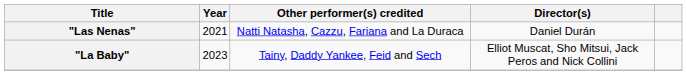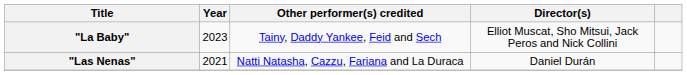 <table class="wikitable sortable plainrowheaders" style="text-align:center;">
 <tr>
 <th scope="col" style="width:17em;">Title</th>
 <th scope="col" style="width:2em;">Year</th>
 <th scope="col" style="width:21em;">Other performer(s) credited</th>
 <th scope="col" style="width:16em;">Director(s)</th>
 <th scope="col" style="width:2em;" class="unsortable"></th>
 </tr>
 <tr>
+<th scope="row">"La Baby"</th>
+<td>2023</td>
+<td><a href='#'>Tainy</a>, <a href='#'>Daddy Yankee</a>, <a href='#'>Feid</a> and <a href='#'>Sech</a></td>
+<td>Elliot Muscat, Sho Mitsui, Jack Peros and Nick Collini</td>
+<td></td>
+</tr>
+<tr>
 <th scope="row">"Las Nenas"</th>
 <td>2021</td>
 <td><a href='#'>Natti Natasha</a>, <a href='#'>Cazzu</a>, <a href='#'>Fariana</a> and La Duraca</td>
 <td>Daniel Durán</td>
 <td></td>
 </tr>
 <tr>
-<th scope="row">"La Baby"</th>
-<td>2023</td>
-<td><a href='#'>Tainy</a>, <a href='#'>Daddy Yankee</a>, <a href='#'>Feid</a> and <a href='#'>Sech</a></td>
-<td>Elliot Muscat, Sho Mitsui, Jack Peros and Nick Collini</td>
-<td></td>
-</tr>
-<tr>
 </tr>
 </table>
